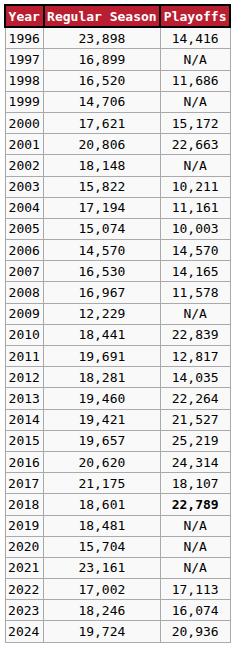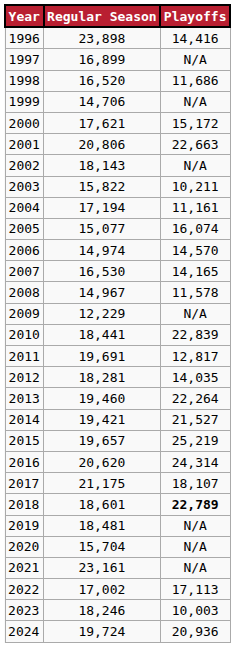 <table class="wikitable">
 <tr>
 <th style="background:#B91F31; color:#FFFFFF; border:2px solid #000000;">Year</th>
 <th style="background:#B91F31; color:#FFFFFF; border:2px solid #000000;">Regular Season</th>
 <th style="background:#B91F31; color:#FFFFFF; border:2px solid #000000;">Playoffs</th>
 </tr>
 <tr style="text-align:center;">
 <td>1996</td>
 <td style="text-align:center;">23,898</td>
 <td style="text-align:center;">14,416</td>
 </tr>
 <tr style="text-align:center;">
 <td>1997</td>
 <td style="text-align:center;">16,899</td>
 <td style="text-align:center;">N/A</td>
 </tr>
 <tr style="text-align:center;">
 <td>1998</td>
 <td style="text-align:center;">16,520</td>
 <td style="text-align:center;">11,686</td>
 </tr>
 <tr style="text-align:center;">
 <td>1999</td>
 <td style="text-align:center;">14,706</td>
 <td style="text-align:center;">N/A</td>
 </tr>
 <tr style="text-align:center;">
 <td>2000</td>
 <td style="text-align:center;">17,621</td>
 <td style="text-align:center;">15,172</td>
 </tr>
 <tr style="text-align:center;">
 <td>2001</td>
 <td style="text-align:center;">20,806</td>
 <td style="text-align:center;">22,663</td>
 </tr>
 <tr style="text-align:center;">
 <td>2002</td>
-<td style="text-align:center;">18,148</td>
+<td style="text-align:center;">18,143</td>
 <td style="text-align:center;">N/A</td>
 </tr>
 <tr style="text-align:center;">
 <td>2003</td>
 <td style="text-align:center;">15,822</td>
 <td style="text-align:center;">10,211</td>
 </tr>
 <tr style="text-align:center;">
 <td>2004</td>
 <td style="text-align:center;">17,194</td>
 <td style="text-align:center;">11,161</td>
 </tr>
 <tr style="text-align:center;">
 <td>2005</td>
-<td style="text-align:center;">15,074</td>
-<td style="text-align:center;">10,003</td>
+<td style="text-align:center;">15,077</td>
+<td style="text-align:center;">16,074</td>
 </tr>
 <tr style="text-align:center;">
 <td>2006</td>
-<td style="text-align:center;">14,570</td>
+<td style="text-align:center;">14,974</td>
 <td style="text-align:center;">14,570</td>
 </tr>
 <tr style="text-align:center;">
 <td>2007</td>
 <td style="text-align:center;">16,530</td>
 <td style="text-align:center;">14,165</td>
 </tr>
 <tr style="text-align:center;">
 <td>2008</td>
-<td style="text-align:center;">16,967</td>
+<td style="text-align:center;">14,967</td>
 <td style="text-align:center;">11,578</td>
 </tr>
 <tr style="text-align:center;">
 <td>2009</td>
 <td style="text-align:center;">12,229</td>
 <td style="text-align:center;">N/A</td>
 </tr>
 <tr style="text-align:center;">
 <td>2010</td>
 <td style="text-align:center;">18,441</td>
 <td style="text-align:center;">22,839</td>
 </tr>
 <tr style="text-align:center;">
 <td>2011</td>
 <td style="text-align:center;">19,691</td>
 <td style="text-align:center;">12,817</td>
 </tr>
 <tr style="text-align:center;">
 <td>2012</td>
 <td style="text-align:center;">18,281</td>
 <td style="text-align:center;">14,035</td>
 </tr>
 <tr style="text-align:center;">
 <td>2013</td>
 <td style="text-align:center;">19,460</td>
 <td style="text-align:center;">22,264</td>
 </tr>
 <tr style="text-align:center;">
 <td>2014</td>
 <td style="text-align:center;">19,421</td>
 <td style="text-align:center;">21,527</td>
 </tr>
 <tr style="text-align:center;">
 <td>2015</td>
 <td style="text-align:center;">19,657</td>
 <td style="text-align:center;">25,219</td>
 </tr>
 <tr style="text-align:center;">
 <td>2016</td>
 <td style="text-align:center;">20,620</td>
 <td style="text-align:center;">24,314</td>
 </tr>
 <tr style="text-align:center:">
 <td>2017</td>
 <td style="text-align:center;">21,175</td>
 <td style="text-align:center;">18,107</td>
 </tr>
 <tr>
 <td>2018</td>
 <td style="text-align:center;">18,601</td>
 <td style="text-align:center;"><strong>22,789</strong></td>
 </tr>
 <tr>
 <td>2019</td>
 <td style="text-align:center;">18,481</td>
 <td style="text-align:center;">N/A</td>
 </tr>
 <tr style="text-align:center;">
 </tr>
 <tr>
 <td>2020</td>
 <td style="text-align:center;">15,704</td>
 <td style="text-align:center;">N/A</td>
 </tr>
 <tr style="text-align:center;">
 </tr>
 <tr>
 <td>2021</td>
 <td style="text-align:center;">23,161</td>
 <td style="text-align:center;">N/A</td>
 </tr>
 <tr style="text-align:center;">
 </tr>
 <tr>
 <td>2022</td>
 <td style="text-align:center;">17,002</td>
 <td style="text-align:center;">17,113</td>
 </tr>
 <tr style="text-align:center;">
 </tr>
 <tr>
 <td>2023</td>
 <td style="text-align:center;">18,246</td>
-<td style="text-align:center;">16,074</td>
+<td style="text-align:center;">10,003</td>
 </tr>
 <tr style="text-align:center;">
 </tr>
 <tr>
 <td>2024</td>
 <td style="text-align:center;">19,724</td>
 <td style="text-align:center;">20,936</td>
 </tr>
 </table>
